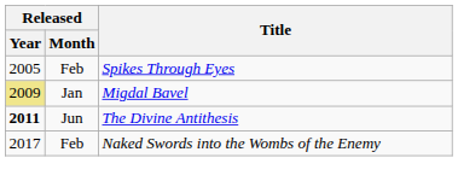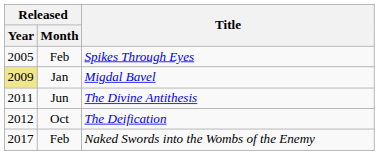 <table class="wikitable">
 <tr>
 <th colspan="2">Released</th>
 <th rowspan="2" width="350">Title</th>
 </tr>
 <tr>
 <th style="width:33px;">Year</th>
 <th style="width:44px;">Month</th>
 </tr>
 <tr>
 <td>2005</td>
 <td align="center">Feb</td>
 <td><em><a href='#'>Spikes Through Eyes</a></em></td>
 </tr>
 <tr>
 <td style="background: khaki;">2009</td>
 <td align="center">Jan</td>
 <td><em><a href='#'>Migdal Bavel</a></em></td>
 </tr>
 <tr>
-<td><strong>2011</strong></td>
+<td>2011</td>
 <td align="center">Jun</td>
 <td><em><a href='#'>The Divine Antithesis</a></em></td>
+</tr>
+<tr>
+<td>2012</td>
+<td align="center">Oct</td>
+<td><em><a href='#'>The Deification</a></em></td>
 </tr>
 <tr>
 <td>2017</td>
 <td align="center">Feb</td>
 <td><em>Naked Swords into the Wombs of the Enemy</em></td>
 </tr>
 </table>
